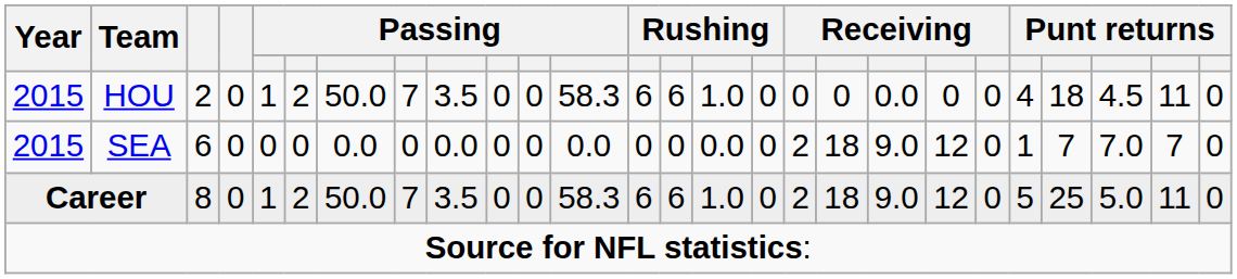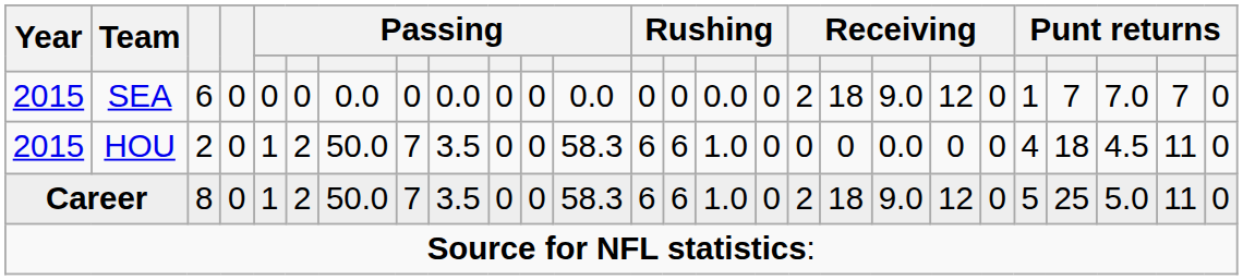 <table class="wikitable sortable" style="text-align:center">
 <tr>
 <th rowspan=2>Year</th>
 <th rowspan=2>Team</th>
 <th rowspan=2></th>
 <th rowspan=2></th>
 <th colspan=8>Passing</th>
 <th colspan=4>Rushing</th>
 <th colspan=5>Receiving</th>
 <th colspan="5">Punt returns</th>
 </tr>
 <tr>
 <th></th>
 <th></th>
 <th></th>
 <th></th>
 <th></th>
 <th></th>
 <th></th>
 <th></th>
 <th></th>
 <th></th>
 <th></th>
 <th></th>
 <th></th>
 <th></th>
 <th></th>
 <th></th>
 <th></th>
 <th></th>
 <th></th>
 <th></th>
 <th></th>
 <th></th>
 </tr>
 <tr>
 <td><a href='#'>2015</a></td>
+<td><a href='#'>SEA</a></td>
+<td>6</td>
+<td>0</td>
+<td>0</td>
+<td>0</td>
+<td>0.0</td>
+<td>0</td>
+<td>0.0</td>
+<td>0</td>
+<td>0</td>
+<td>0.0</td>
+<td>0</td>
+<td>0</td>
+<td>0.0</td>
+<td>0</td>
+<td>2</td>
+<td>18</td>
+<td>9.0</td>
+<td>12</td>
+<td>0</td>
+<td>1</td>
+<td>7</td>
+<td>7.0</td>
+<td>7</td>
+<td>0</td>
+</tr>
+<tr>
+<td><a href='#'>2015</a></td>
 <td><a href='#'>HOU</a></td>
 <td>2</td>
 <td>0</td>
 <td>1</td>
 <td>2</td>
 <td>50.0</td>
 <td>7</td>
 <td>3.5</td>
 <td>0</td>
 <td>0</td>
 <td>58.3</td>
 <td>6</td>
 <td>6</td>
 <td>1.0</td>
 <td>0</td>
 <td>0</td>
 <td>0</td>
 <td>0.0</td>
 <td>0</td>
 <td>0</td>
 <td>4</td>
 <td>18</td>
 <td>4.5</td>
 <td>11</td>
-<td>0</td>
-</tr>
-<tr>
-<td><a href='#'>2015</a></td>
-<td><a href='#'>SEA</a></td>
-<td>6</td>
-<td>0</td>
-<td>0</td>
-<td>0</td>
-<td>0.0</td>
-<td>0</td>
-<td>0.0</td>
-<td>0</td>
-<td>0</td>
-<td>0.0</td>
-<td>0</td>
-<td>0</td>
-<td>0.0</td>
-<td>0</td>
-<td>2</td>
-<td>18</td>
-<td>9.0</td>
-<td>12</td>
-<td>0</td>
-<td>1</td>
-<td>7</td>
-<td>7.0</td>
-<td>7</td>
 <td>0</td>
 </tr>
 <tr class="sortbottom" style="background:#eee;">
 <td colspan=2><strong>Career</strong></td>
 <td>8</td>
 <td>0</td>
 <td>1</td>
 <td>2</td>
 <td>50.0</td>
 <td>7</td>
 <td>3.5</td>
 <td>0</td>
 <td>0</td>
 <td>58.3</td>
 <td>6</td>
 <td>6</td>
 <td>1.0</td>
 <td>0</td>
 <td>2</td>
 <td>18</td>
 <td>9.0</td>
 <td>12</td>
 <td>0</td>
 <td>5</td>
 <td>25</td>
 <td>5.0</td>
 <td>11</td>
 <td>0</td>
 </tr>
 <tr>
 <td colspan=26><strong>Source for NFL statistics</strong>:</td>
 </tr>
 </table>
